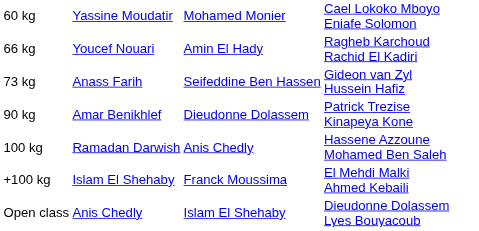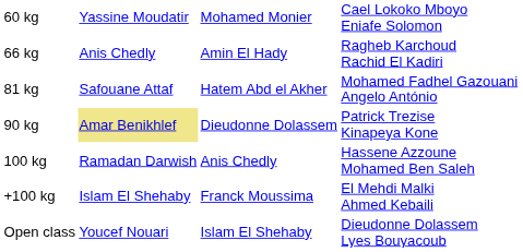 <table>
 <tr>
 <td>60 kg</td>
 <td> <a href='#'>Yassine Moudatir</a></td>
 <td> <a href='#'>Mohamed Monier</a></td>
 <td> <a href='#'>Cael Lokoko Mboyo</a> <br>  <a href='#'>Eniafe Solomon</a></td>
 </tr>
 <tr>
 <td>66 kg</td>
-<td> <a href='#'>Youcef Nouari</a></td>
+<td> <a href='#'>Anis Chedly</a></td>
 <td> <a href='#'>Amin El Hady</a></td>
 <td> <a href='#'>Ragheb Karchoud</a> <br>  <a href='#'>Rachid El Kadiri</a></td>
 </tr>
 <tr>
-<td>73 kg</td>
-<td> <a href='#'>Anass Farih</a></td>
-<td> <a href='#'>Seifeddine Ben Hassen</a></td>
-<td> <a href='#'>Gideon van Zyl</a> <br>  <a href='#'>Hussein Hafiz</a></td>
+<td>81 kg</td>
+<td> <a href='#'>Safouane Attaf</a></td>
+<td> <a href='#'>Hatem Abd el Akher</a></td>
+<td> <a href='#'>Mohamed Fadhel Gazouani</a> <br>  <a href='#'>Angelo António</a></td>
 </tr>
 <tr>
 <td>90 kg</td>
-<td> <a href='#'>Amar Benikhlef</a></td>
+<td style="background: khaki;"> <a href='#'>Amar Benikhlef</a></td>
 <td> <a href='#'>Dieudonne Dolassem</a></td>
 <td> <a href='#'>Patrick Trezise</a> <br>  <a href='#'>Kinapeya Kone</a></td>
 </tr>
 <tr>
 <td>100 kg</td>
 <td> <a href='#'>Ramadan Darwish</a></td>
 <td> <a href='#'>Anis Chedly</a></td>
 <td> <a href='#'>Hassene Azzoune</a> <br>  <a href='#'>Mohamed Ben Saleh</a></td>
 </tr>
 <tr>
 <td>+100 kg</td>
 <td> <a href='#'>Islam El Shehaby</a></td>
 <td> <a href='#'>Franck Moussima</a></td>
 <td> <a href='#'>El Mehdi Malki</a> <br>  <a href='#'>Ahmed Kebaili</a></td>
 </tr>
 <tr>
 <td>Open class</td>
-<td> <a href='#'>Anis Chedly</a></td>
+<td> <a href='#'>Youcef Nouari</a></td>
 <td> <a href='#'>Islam El Shehaby</a></td>
 <td> <a href='#'>Dieudonne Dolassem</a> <br>  <a href='#'>Lyes Bouyacoub</a></td>
 </tr>
 </table>
